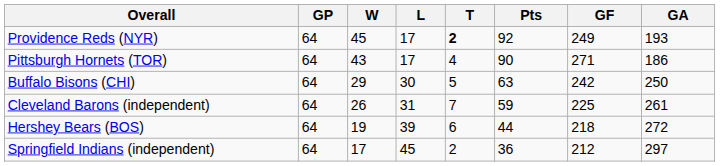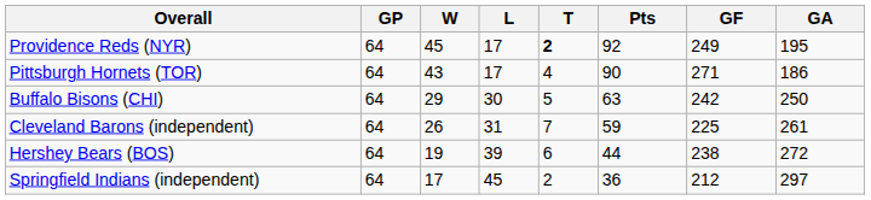 <table class="wikitable">
 <tr>
 <th bgcolor="#DDDDFF" width="30%">Overall</th>
 <th bgcolor="#DDDDFF" width="5%">GP</th>
 <th bgcolor="#DDDDFF" width="5%">W</th>
 <th bgcolor="#DDDDFF" width="5%">L</th>
 <th bgcolor="#DDDDFF" width="5%">T</th>
 <th bgcolor="#DDDDFF" width="7.5%">Pts</th>
 <th bgcolor="#DDDDFF" width="7.5%">GF</th>
 <th bgcolor="#DDDDFF" width="7.5%">GA</th>
 </tr>
 <tr>
 <td><a href='#'>Providence Reds</a> (<a href='#'>NYR</a>)</td>
 <td>64</td>
 <td>45</td>
 <td>17</td>
 <td><strong>2</strong></td>
 <td>92</td>
 <td>249</td>
-<td>193</td>
+<td>195</td>
 </tr>
 <tr>
 <td><a href='#'>Pittsburgh Hornets</a> (<a href='#'>TOR</a>)</td>
 <td>64</td>
 <td>43</td>
 <td>17</td>
 <td>4</td>
 <td>90</td>
 <td>271</td>
 <td>186</td>
 </tr>
 <tr>
 <td><a href='#'>Buffalo Bisons</a> (<a href='#'>CHI</a>)</td>
 <td>64</td>
 <td>29</td>
 <td>30</td>
 <td>5</td>
 <td>63</td>
 <td>242</td>
 <td>250</td>
 </tr>
 <tr>
 <td><a href='#'>Cleveland Barons</a> (independent)</td>
 <td>64</td>
 <td>26</td>
 <td>31</td>
 <td>7</td>
 <td>59</td>
 <td>225</td>
 <td>261</td>
 </tr>
 <tr>
 <td><a href='#'>Hershey Bears</a> (<a href='#'>BOS</a>)</td>
 <td>64</td>
 <td>19</td>
 <td>39</td>
 <td>6</td>
 <td>44</td>
-<td>218</td>
+<td>238</td>
 <td>272</td>
 </tr>
 <tr>
 <td><a href='#'>Springfield Indians</a> (independent)</td>
 <td>64</td>
 <td>17</td>
 <td>45</td>
 <td>2</td>
 <td>36</td>
 <td>212</td>
 <td>297</td>
 </tr>
 </table>
